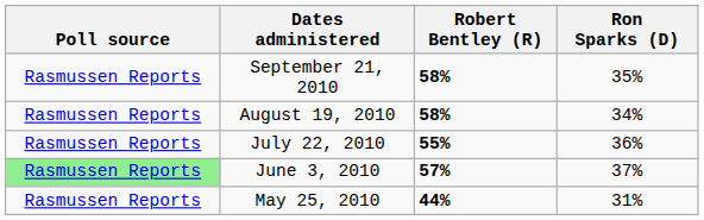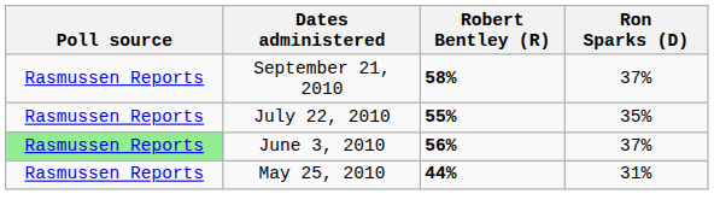 <table class="wikitable">
 <tr valign=bottom>
 <th style="width:155px;">Poll source</th>
 <th style="width:140px;">Dates administered</th>
 <th style="width:100px;">Robert<br>Bentley (R)</th>
 <th style="width:100px;">Ron<br>Sparks (D)</th>
 </tr>
 <tr>
 <td align=center><a href='#'>Rasmussen Reports</a></td>
 <td align=center>September 21, 2010</td>
 <td><strong>58%</strong></td>
-<td align=center>35%</td>
-</tr>
-<tr>
-<td align=center><a href='#'>Rasmussen Reports</a></td>
-<td align=center>August 19, 2010</td>
-<td><strong>58%</strong></td>
-<td align=center>34%</td>
+<td align=center>37%</td>
 </tr>
 <tr>
 <td align=center><a href='#'>Rasmussen Reports</a></td>
 <td align=center>July 22, 2010</td>
 <td><strong>55%</strong></td>
-<td align=center>36%</td>
+<td align=center>35%</td>
 </tr>
 <tr>
 <td align=center style="background: lightgreen;"><a href='#'>Rasmussen Reports</a></td>
 <td align=center>June 3, 2010</td>
-<td><strong>57%</strong></td>
+<td><strong>56%</strong></td>
 <td align=center>37%</td>
 </tr>
 <tr>
 <td align=center><a href='#'>Rasmussen Reports</a></td>
 <td align=center>May 25, 2010</td>
 <td><strong>44%</strong></td>
 <td align=center>31%</td>
 </tr>
 </table>
